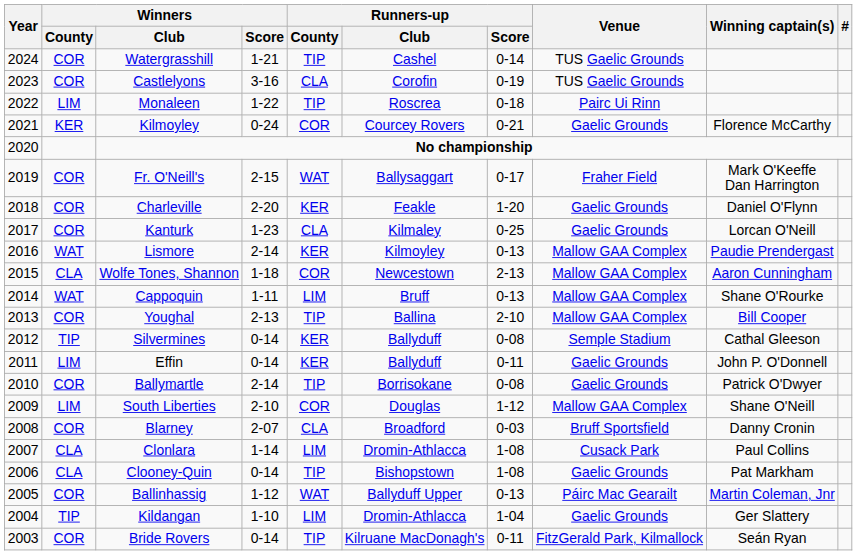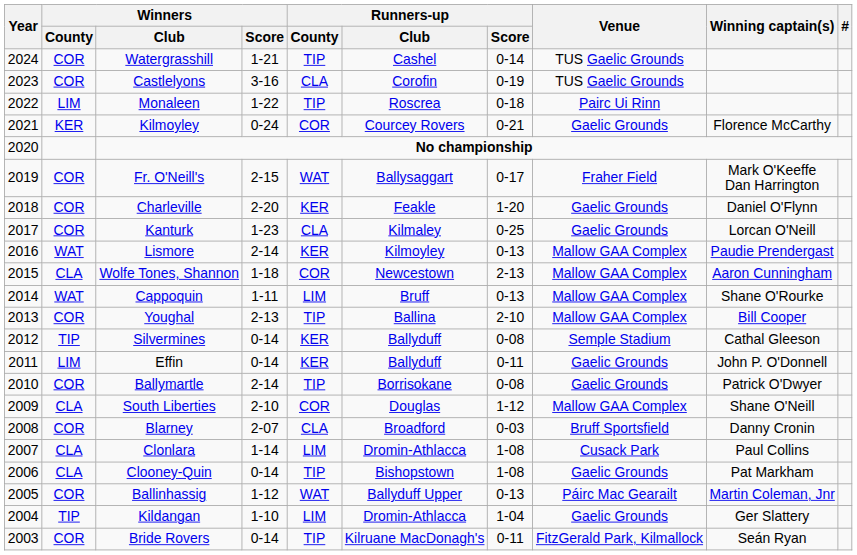 <table class="wikitable sortable" style="text-align:center;">
 <tr>
 <th rowspan="2">Year</th>
 <th colspan="3">Winners</th>
 <th colspan="3">Runners-up</th>
 <th rowspan="2">Venue</th>
 <th rowspan="2">Winning captain(s)</th>
 <th rowspan="2">#</th>
 </tr>
 <tr>
 <th>County</th>
 <th>Club</th>
 <th>Score</th>
 <th>County</th>
 <th>Club</th>
 <th>Score</th>
 </tr>
 <tr>
 <td>2024</td>
 <td> <a href='#'>COR</a></td>
 <td><a href='#'>Watergrasshill</a></td>
 <td>1-21</td>
 <td> <a href='#'>TIP</a></td>
 <td><a href='#'>Cashel</a></td>
 <td>0-14</td>
 <td>TUS <a href='#'>Gaelic Grounds</a></td>
 <td></td>
 <td></td>
 </tr>
 <tr>
 <td>2023</td>
 <td> <a href='#'>COR</a></td>
 <td><a href='#'>Castlelyons</a></td>
 <td>3-16</td>
 <td> <a href='#'>CLA</a></td>
 <td><a href='#'>Corofin</a></td>
 <td>0-19</td>
 <td>TUS <a href='#'>Gaelic Grounds</a></td>
 <td></td>
 <td></td>
 </tr>
 <tr>
 <td>2022</td>
 <td> <a href='#'>LIM</a></td>
 <td><a href='#'>Monaleen</a></td>
 <td>1-22</td>
 <td> <a href='#'>TIP</a></td>
 <td><a href='#'>Roscrea</a></td>
 <td>0-18</td>
 <td><a href='#'>Pairc Ui Rinn</a></td>
 <td></td>
 <td></td>
 </tr>
 <tr>
 <td>2021</td>
 <td> <a href='#'>KER</a></td>
 <td><a href='#'>Kilmoyley</a></td>
 <td>0-24</td>
 <td> <a href='#'>COR</a></td>
 <td><a href='#'>Courcey Rovers</a></td>
 <td>0-21</td>
 <td><a href='#'>Gaelic Grounds</a></td>
 <td>Florence McCarthy</td>
 <td></td>
 </tr>
 <tr>
 <td>2020</td>
 <td></td>
 <td colspan="8"><strong>No championship</strong></td>
 </tr>
 <tr>
 <td>2019</td>
 <td> <a href='#'>COR</a></td>
 <td><a href='#'>Fr. O'Neill's</a></td>
 <td>2-15</td>
 <td> <a href='#'>WAT</a></td>
 <td><a href='#'>Ballysaggart</a></td>
 <td>0-17</td>
 <td><a href='#'>Fraher Field</a></td>
 <td>Mark O'Keeffe<br>Dan Harrington</td>
 <td></td>
 </tr>
 <tr>
 <td>2018</td>
 <td> <a href='#'>COR</a></td>
 <td><a href='#'>Charleville</a></td>
 <td>2-20</td>
 <td> <a href='#'>KER</a></td>
 <td><a href='#'>Feakle</a></td>
 <td>1-20</td>
 <td><a href='#'>Gaelic Grounds</a></td>
 <td>Daniel O'Flynn</td>
 <td></td>
 </tr>
 <tr>
 <td>2017</td>
 <td> <a href='#'>COR</a></td>
 <td><a href='#'>Kanturk</a></td>
 <td>1-23</td>
 <td> <a href='#'>CLA</a></td>
 <td><a href='#'>Kilmaley</a></td>
 <td>0-25</td>
 <td><a href='#'>Gaelic Grounds</a></td>
 <td>Lorcan O'Neill</td>
 <td></td>
 </tr>
 <tr>
 <td>2016</td>
 <td> <a href='#'>WAT</a></td>
 <td><a href='#'>Lismore</a></td>
 <td>2-14</td>
 <td> <a href='#'>KER</a></td>
 <td><a href='#'>Kilmoyley</a></td>
 <td>0-13</td>
 <td><a href='#'>Mallow GAA Complex</a></td>
 <td><a href='#'>Paudie Prendergast</a></td>
 <td></td>
 </tr>
 <tr>
 <td>2015</td>
 <td> <a href='#'>CLA</a></td>
 <td><a href='#'>Wolfe Tones, Shannon</a></td>
 <td>1-18</td>
 <td> <a href='#'>COR</a></td>
 <td><a href='#'>Newcestown</a></td>
 <td>2-13</td>
 <td><a href='#'>Mallow GAA Complex</a></td>
 <td><a href='#'>Aaron Cunningham</a></td>
 <td></td>
 </tr>
 <tr>
 <td>2014</td>
 <td> <a href='#'>WAT</a></td>
 <td><a href='#'>Cappoquin</a></td>
 <td>1-11</td>
 <td> <a href='#'>LIM</a></td>
 <td><a href='#'>Bruff</a></td>
 <td>0-13</td>
 <td><a href='#'>Mallow GAA Complex</a></td>
 <td>Shane O'Rourke</td>
 <td></td>
 </tr>
 <tr>
 <td>2013</td>
 <td> <a href='#'>COR</a></td>
 <td><a href='#'>Youghal</a></td>
 <td>2-13</td>
 <td> <a href='#'>TIP</a></td>
 <td><a href='#'>Ballina</a></td>
 <td>2-10</td>
 <td><a href='#'>Mallow GAA Complex</a></td>
 <td><a href='#'>Bill Cooper</a></td>
 <td></td>
 </tr>
 <tr>
 <td>2012</td>
 <td> <a href='#'>TIP</a></td>
 <td><a href='#'>Silvermines</a></td>
 <td>0-14</td>
 <td> <a href='#'>KER</a></td>
 <td><a href='#'>Ballyduff</a></td>
 <td>0-08</td>
 <td><a href='#'>Semple Stadium</a></td>
 <td>Cathal Gleeson</td>
 <td></td>
 </tr>
 <tr>
 <td>2011</td>
 <td> <a href='#'>LIM</a></td>
 <td>Effin</td>
 <td>0-14</td>
 <td> <a href='#'>KER</a></td>
 <td><a href='#'>Ballyduff</a></td>
 <td>0-11</td>
 <td><a href='#'>Gaelic Grounds</a></td>
 <td>John P. O'Donnell</td>
 <td></td>
 </tr>
 <tr>
 <td>2010</td>
 <td> <a href='#'>COR</a></td>
 <td><a href='#'>Ballymartle</a></td>
 <td>2-14</td>
 <td> <a href='#'>TIP</a></td>
 <td><a href='#'>Borrisokane</a></td>
 <td>0-08</td>
 <td><a href='#'>Gaelic Grounds</a></td>
 <td>Patrick O'Dwyer</td>
 <td></td>
 </tr>
 <tr>
 <td>2009</td>
-<td> <a href='#'>LIM</a></td>
+<td> <a href='#'>CLA</a></td>
 <td><a href='#'>South Liberties</a></td>
 <td>2-10</td>
 <td> <a href='#'>COR</a></td>
 <td><a href='#'>Douglas</a></td>
 <td>1-12</td>
 <td><a href='#'>Mallow GAA Complex</a></td>
 <td>Shane O'Neill</td>
 <td></td>
 </tr>
 <tr>
 <td>2008</td>
 <td> <a href='#'>COR</a></td>
 <td><a href='#'>Blarney</a></td>
 <td>2-07</td>
 <td> <a href='#'>CLA</a></td>
 <td><a href='#'>Broadford</a></td>
 <td>0-03</td>
 <td><a href='#'>Bruff Sportsfield</a></td>
 <td>Danny Cronin</td>
 <td></td>
 </tr>
 <tr>
 <td>2007</td>
 <td> <a href='#'>CLA</a></td>
 <td><a href='#'>Clonlara</a></td>
 <td>1-14</td>
 <td> <a href='#'>LIM</a></td>
 <td><a href='#'>Dromin-Athlacca</a></td>
 <td>1-08</td>
 <td><a href='#'>Cusack Park</a></td>
 <td>Paul Collins</td>
 <td></td>
 </tr>
 <tr>
 <td>2006</td>
 <td> <a href='#'>CLA</a></td>
 <td><a href='#'>Clooney-Quin</a></td>
 <td>0-14</td>
 <td> <a href='#'>TIP</a></td>
 <td><a href='#'>Bishopstown</a></td>
 <td>1-08</td>
 <td><a href='#'>Gaelic Grounds</a></td>
 <td>Pat Markham</td>
 <td></td>
 </tr>
 <tr>
 <td>2005</td>
 <td> <a href='#'>COR</a></td>
 <td><a href='#'>Ballinhassig</a></td>
 <td>1-12</td>
 <td> <a href='#'>WAT</a></td>
 <td><a href='#'>Ballyduff Upper</a></td>
 <td>0-13</td>
 <td><a href='#'>Páirc Mac Gearailt</a></td>
 <td><a href='#'>Martin Coleman, Jnr</a></td>
 <td></td>
 </tr>
 <tr>
 <td>2004</td>
 <td> <a href='#'>TIP</a></td>
 <td><a href='#'>Kildangan</a></td>
 <td>1-10</td>
 <td> <a href='#'>LIM</a></td>
 <td><a href='#'>Dromin-Athlacca</a></td>
 <td>1-04</td>
 <td><a href='#'>Gaelic Grounds</a></td>
 <td>Ger Slattery</td>
 <td></td>
 </tr>
 <tr>
 <td>2003</td>
 <td> <a href='#'>COR</a></td>
 <td><a href='#'>Bride Rovers</a></td>
 <td>0-14</td>
 <td> <a href='#'>TIP</a></td>
 <td><a href='#'>Kilruane MacDonagh's</a></td>
 <td>0-11</td>
 <td><a href='#'>FitzGerald Park, Kilmallock</a></td>
 <td>Seán Ryan</td>
 <td></td>
 </tr>
 </table>
